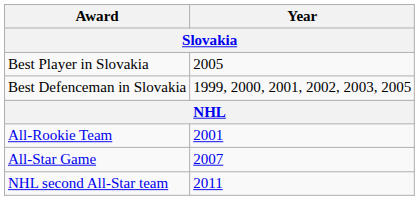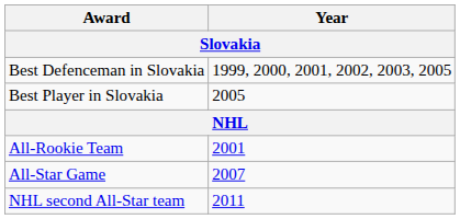 <table class="wikitable">
 <tr>
 <th>Award</th>
 <th>Year</th>
 </tr>
 <tr>
 <th colspan="2"><a href='#'>Slovakia</a></th>
 </tr>
 <tr>
+<td>Best Defenceman in Slovakia</td>
+<td>1999, 2000, 2001, 2002, 2003, 2005</td>
+</tr>
+<tr>
 <td>Best Player in Slovakia</td>
 <td>2005</td>
-</tr>
-<tr>
-<td>Best Defenceman in Slovakia</td>
-<td>1999, 2000, 2001, 2002, 2003, 2005</td>
 </tr>
 <tr>
 <th colspan="2"><a href='#'>NHL</a></th>
 </tr>
 <tr>
 <td><a href='#'>All-Rookie Team</a></td>
 <td><a href='#'>2001</a></td>
 </tr>
 <tr>
 <td><a href='#'>All-Star Game</a></td>
 <td><a href='#'>2007</a></td>
 </tr>
 <tr>
 <td><a href='#'>NHL second All-Star team</a></td>
 <td><a href='#'>2011</a></td>
 </tr>
 </table>
